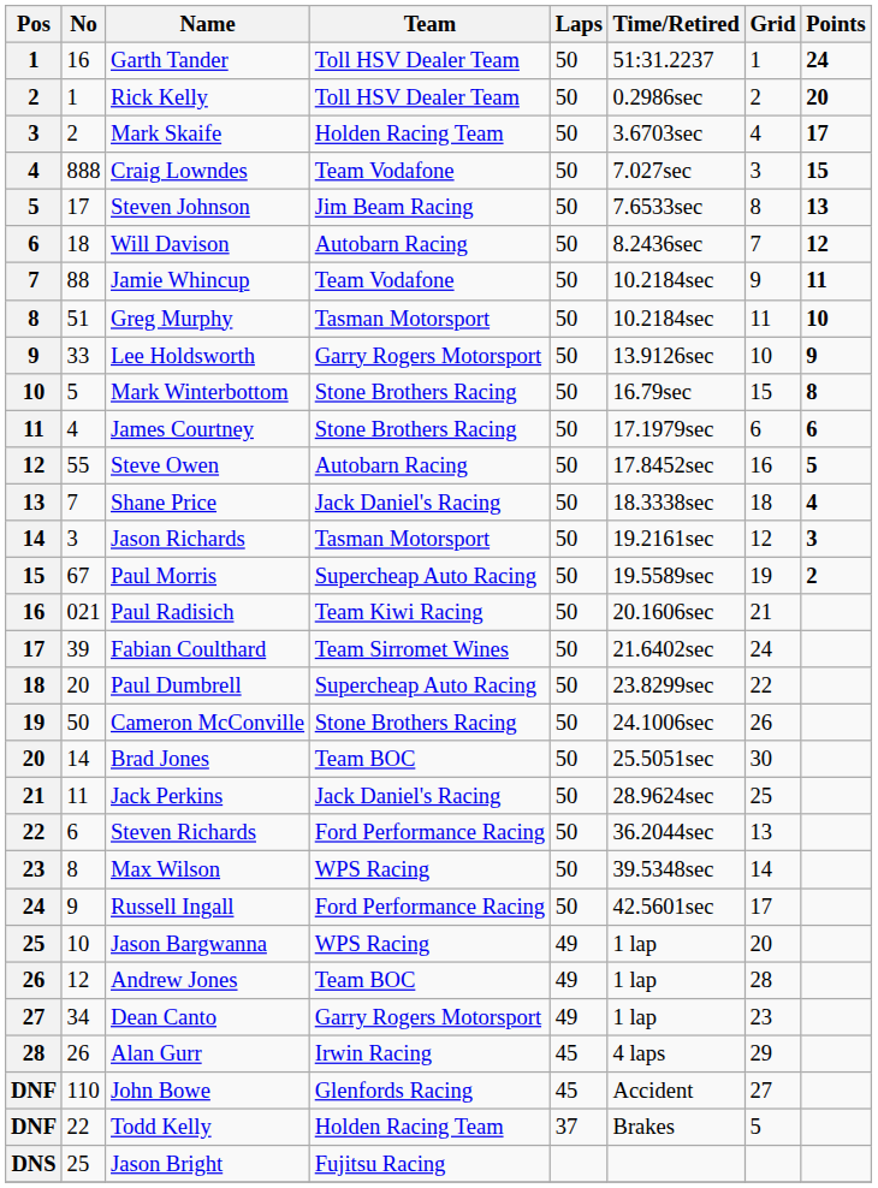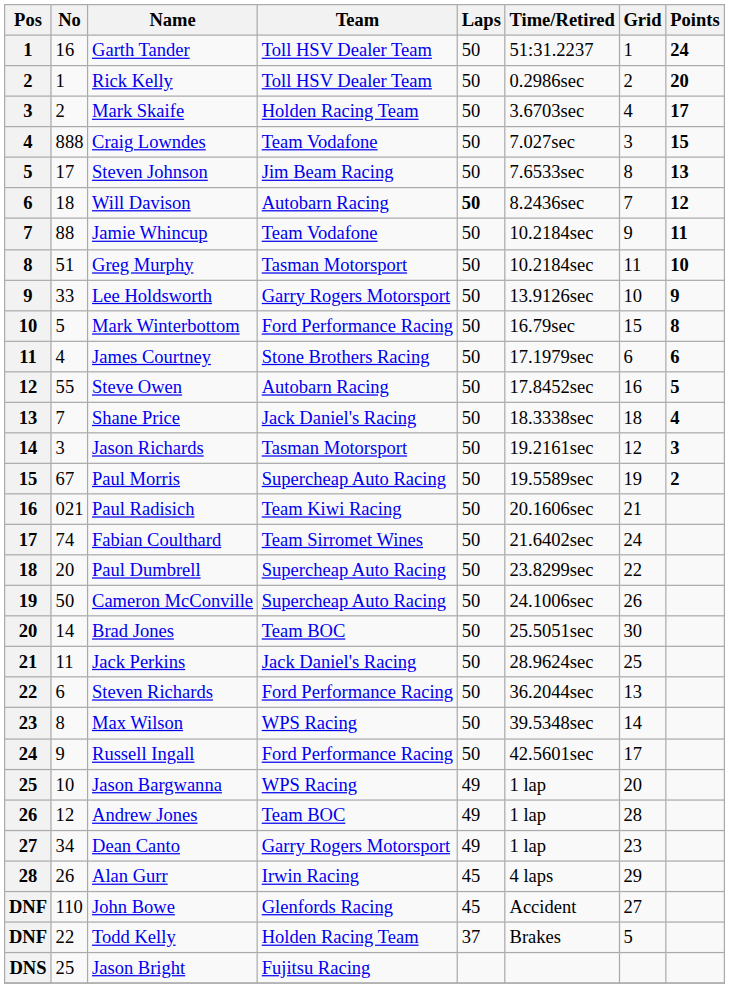 <table class="wikitable" style="font-size: 95%;">
 <tr>
 <th>Pos</th>
 <th>No</th>
 <th>Name</th>
 <th>Team</th>
 <th>Laps</th>
 <th>Time/Retired</th>
 <th>Grid</th>
 <th>Points</th>
 </tr>
 <tr>
 <th>1</th>
 <td>16</td>
 <td><a href='#'>Garth Tander</a></td>
 <td><a href='#'>Toll HSV Dealer Team</a></td>
 <td>50</td>
 <td>51:31.2237</td>
 <td>1</td>
 <td><strong>24</strong></td>
 </tr>
 <tr>
 <th>2</th>
 <td>1</td>
 <td><a href='#'>Rick Kelly</a></td>
 <td><a href='#'>Toll HSV Dealer Team</a></td>
 <td>50</td>
 <td>0.2986sec</td>
 <td>2</td>
 <td><strong>20</strong></td>
 </tr>
 <tr>
 <th>3</th>
 <td>2</td>
 <td><a href='#'>Mark Skaife</a></td>
 <td><a href='#'>Holden Racing Team</a></td>
 <td>50</td>
 <td>3.6703sec</td>
 <td>4</td>
 <td><strong>17</strong></td>
 </tr>
 <tr>
 <th>4</th>
 <td>888</td>
 <td><a href='#'>Craig Lowndes</a></td>
 <td><a href='#'>Team Vodafone</a></td>
 <td>50</td>
 <td>7.027sec</td>
 <td>3</td>
 <td><strong>15</strong></td>
 </tr>
 <tr>
 <th>5</th>
 <td>17</td>
 <td><a href='#'>Steven Johnson</a></td>
 <td><a href='#'>Jim Beam Racing</a></td>
 <td>50</td>
 <td>7.6533sec</td>
 <td>8</td>
 <td><strong>13</strong></td>
 </tr>
 <tr>
 <th>6</th>
 <td>18</td>
 <td><a href='#'>Will Davison</a></td>
 <td><a href='#'>Autobarn Racing</a></td>
-<td>50</td>
+<td><strong>50</strong></td>
 <td>8.2436sec</td>
 <td>7</td>
 <td><strong>12</strong></td>
 </tr>
 <tr>
 <th>7</th>
 <td>88</td>
 <td><a href='#'>Jamie Whincup</a></td>
 <td><a href='#'>Team Vodafone</a></td>
 <td>50</td>
 <td>10.2184sec</td>
 <td>9</td>
 <td><strong>11</strong></td>
 </tr>
 <tr>
 <th>8</th>
 <td>51</td>
 <td><a href='#'>Greg Murphy</a></td>
 <td><a href='#'>Tasman Motorsport</a></td>
 <td>50</td>
 <td>10.2184sec</td>
 <td>11</td>
 <td><strong>10</strong></td>
 </tr>
 <tr>
 <th>9</th>
 <td>33</td>
 <td><a href='#'>Lee Holdsworth</a></td>
 <td><a href='#'>Garry Rogers Motorsport</a></td>
 <td>50</td>
 <td>13.9126sec</td>
 <td>10</td>
 <td><strong>9</strong></td>
 </tr>
 <tr>
 <th>10</th>
 <td>5</td>
 <td><a href='#'>Mark Winterbottom</a></td>
-<td><a href='#'>Stone Brothers Racing</a></td>
+<td><a href='#'>Ford Performance Racing</a></td>
 <td>50</td>
 <td>16.79sec</td>
 <td>15</td>
 <td><strong>8</strong></td>
 </tr>
 <tr>
 <th>11</th>
 <td>4</td>
 <td><a href='#'>James Courtney</a></td>
 <td><a href='#'>Stone Brothers Racing</a></td>
 <td>50</td>
 <td>17.1979sec</td>
 <td>6</td>
 <td><strong>6</strong></td>
 </tr>
 <tr>
 <th>12</th>
 <td>55</td>
 <td><a href='#'>Steve Owen</a></td>
 <td><a href='#'>Autobarn Racing</a></td>
 <td>50</td>
 <td>17.8452sec</td>
 <td>16</td>
 <td><strong>5</strong></td>
 </tr>
 <tr>
 <th>13</th>
 <td>7</td>
 <td><a href='#'>Shane Price</a></td>
 <td><a href='#'>Jack Daniel's Racing</a></td>
 <td>50</td>
 <td>18.3338sec</td>
 <td>18</td>
 <td><strong>4</strong></td>
 </tr>
 <tr>
 <th>14</th>
 <td>3</td>
 <td><a href='#'>Jason Richards</a></td>
 <td><a href='#'>Tasman Motorsport</a></td>
 <td>50</td>
 <td>19.2161sec</td>
 <td>12</td>
 <td><strong>3</strong></td>
 </tr>
 <tr>
 <th>15</th>
 <td>67</td>
 <td><a href='#'>Paul Morris</a></td>
 <td><a href='#'>Supercheap Auto Racing</a></td>
 <td>50</td>
 <td>19.5589sec</td>
 <td>19</td>
 <td><strong>2</strong></td>
 </tr>
 <tr>
 <th>16</th>
 <td>021</td>
 <td><a href='#'>Paul Radisich</a></td>
 <td><a href='#'>Team Kiwi Racing</a></td>
 <td>50</td>
 <td>20.1606sec</td>
 <td>21</td>
 <td></td>
 </tr>
 <tr>
 <th>17</th>
-<td>39</td>
+<td>74</td>
 <td><a href='#'>Fabian Coulthard</a></td>
 <td><a href='#'>Team Sirromet Wines</a></td>
 <td>50</td>
 <td>21.6402sec</td>
 <td>24</td>
 <td></td>
 </tr>
 <tr>
 <th>18</th>
 <td>20</td>
 <td><a href='#'>Paul Dumbrell</a></td>
 <td><a href='#'>Supercheap Auto Racing</a></td>
 <td>50</td>
 <td>23.8299sec</td>
 <td>22</td>
 <td></td>
 </tr>
 <tr>
 <th>19</th>
 <td>50</td>
 <td><a href='#'>Cameron McConville</a></td>
-<td><a href='#'>Stone Brothers Racing</a></td>
+<td><a href='#'>Supercheap Auto Racing</a></td>
 <td>50</td>
 <td>24.1006sec</td>
 <td>26</td>
 <td></td>
 </tr>
 <tr>
 <th>20</th>
 <td>14</td>
 <td><a href='#'>Brad Jones</a></td>
 <td><a href='#'>Team BOC</a></td>
 <td>50</td>
 <td>25.5051sec</td>
 <td>30</td>
 <td></td>
 </tr>
 <tr>
 <th>21</th>
 <td>11</td>
 <td><a href='#'>Jack Perkins</a></td>
 <td><a href='#'>Jack Daniel's Racing</a></td>
 <td>50</td>
 <td>28.9624sec</td>
 <td>25</td>
 <td></td>
 </tr>
 <tr>
 <th>22</th>
 <td>6</td>
 <td><a href='#'>Steven Richards</a></td>
 <td><a href='#'>Ford Performance Racing</a></td>
 <td>50</td>
 <td>36.2044sec</td>
 <td>13</td>
 <td></td>
 </tr>
 <tr>
 <th>23</th>
 <td>8</td>
 <td><a href='#'>Max Wilson</a></td>
 <td><a href='#'>WPS Racing</a></td>
 <td>50</td>
 <td>39.5348sec</td>
 <td>14</td>
 <td></td>
 </tr>
 <tr>
 <th>24</th>
 <td>9</td>
 <td><a href='#'>Russell Ingall</a></td>
 <td><a href='#'>Ford Performance Racing</a></td>
 <td>50</td>
 <td>42.5601sec</td>
 <td>17</td>
 <td></td>
 </tr>
 <tr>
 <th>25</th>
 <td>10</td>
 <td><a href='#'>Jason Bargwanna</a></td>
 <td><a href='#'>WPS Racing</a></td>
 <td>49</td>
 <td>1 lap</td>
 <td>20</td>
 <td></td>
 </tr>
 <tr>
 <th>26</th>
 <td>12</td>
 <td><a href='#'>Andrew Jones</a></td>
 <td><a href='#'>Team BOC</a></td>
 <td>49</td>
 <td>1 lap</td>
 <td>28</td>
 <td></td>
 </tr>
 <tr>
 <th>27</th>
 <td>34</td>
 <td><a href='#'>Dean Canto</a></td>
 <td><a href='#'>Garry Rogers Motorsport</a></td>
 <td>49</td>
 <td>1 lap</td>
 <td>23</td>
 <td></td>
 </tr>
 <tr>
 <th>28</th>
 <td>26</td>
 <td><a href='#'>Alan Gurr</a></td>
 <td><a href='#'>Irwin Racing</a></td>
 <td>45</td>
 <td>4 laps</td>
 <td>29</td>
 <td></td>
 </tr>
 <tr>
 <th>DNF</th>
 <td>110</td>
 <td><a href='#'>John Bowe</a></td>
 <td><a href='#'>Glenfords Racing</a></td>
 <td>45</td>
 <td>Accident</td>
 <td>27</td>
 <td></td>
 </tr>
 <tr>
 <th>DNF</th>
 <td>22</td>
 <td><a href='#'>Todd Kelly</a></td>
 <td><a href='#'>Holden Racing Team</a></td>
 <td>37</td>
 <td>Brakes</td>
 <td>5</td>
 <td></td>
 </tr>
 <tr>
 <th>DNS</th>
 <td>25</td>
 <td><a href='#'>Jason Bright</a></td>
 <td><a href='#'>Fujitsu Racing</a></td>
 <td></td>
 <td></td>
 <td></td>
 <td></td>
 </tr>
 <tr>
 </tr>
 </table>
